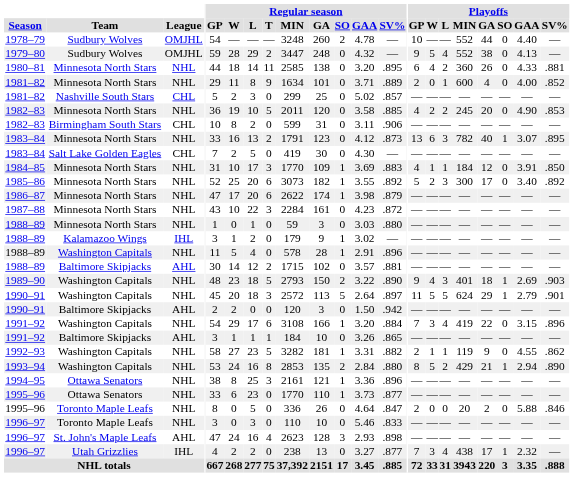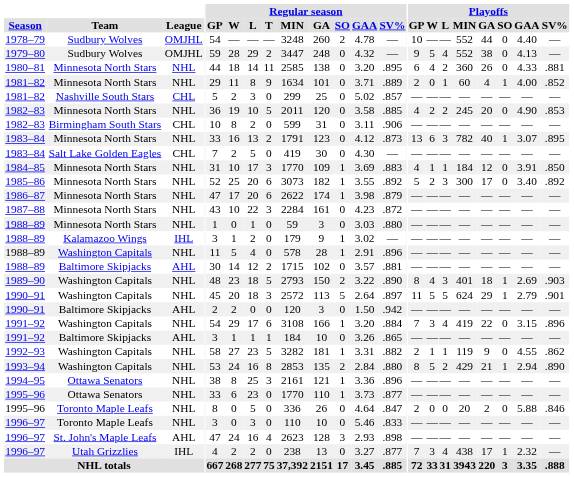 <table border="0" cellpadding="1" cellspacing="0" style="text-align:center; width:90%">
 <tr ALIGN="center" bgcolor="#e0e0e0">
 <th align="center" colspan="3" bgcolor="#ffffff"></th>
 <th align="center" rowspan="99" bgcolor="#ffffff"></th>
 <th align="center" colspan="9" bgcolor="#e0e0e0"><a href='#'>Regular season</a></th>
 <th align="center" rowspan="99" bgcolor="#ffffff"></th>
 <th align="center" colspan="8" bgcolor="#e0e0e0"><a href='#'>Playoffs</a></th>
 </tr>
 <tr ALIGN="center" bgcolor="#e0e0e0">
 <th><a href='#'>Season</a></th>
 <th>Team</th>
 <th>League</th>
 <th>GP</th>
 <th>W</th>
 <th>L</th>
 <th>T</th>
 <th>MIN</th>
 <th>GA</th>
 <th><a href='#'>SO</a></th>
 <th><a href='#'>GAA</a></th>
 <th><a href='#'>SV%</a></th>
 <th>GP</th>
 <th>W</th>
 <th>L</th>
 <th>MIN</th>
 <th>GA</th>
 <th>SO</th>
 <th>GAA</th>
 <th>SV%</th>
 </tr>
 <tr>
 <td><a href='#'>1978–79</a></td>
 <td><a href='#'>Sudbury Wolves</a></td>
 <td><a href='#'>OMJHL</a></td>
 <td>54</td>
 <td>—</td>
 <td>—</td>
 <td>—</td>
 <td>3248</td>
 <td>260</td>
 <td>2</td>
 <td>4.78</td>
 <td>—</td>
 <td>10</td>
 <td>—</td>
 <td>—</td>
 <td>552</td>
 <td>44</td>
 <td>0</td>
 <td>4.40</td>
 <td>—</td>
 </tr>
 <tr bgcolor="#f0f0f0">
 <td><a href='#'>1979–80</a></td>
 <td>Sudbury Wolves</td>
 <td>OMJHL</td>
 <td>59</td>
 <td>28</td>
 <td>29</td>
 <td>2</td>
 <td>3447</td>
 <td>248</td>
 <td>0</td>
 <td>4.32</td>
 <td>—</td>
 <td>9</td>
 <td>5</td>
 <td>4</td>
 <td>552</td>
 <td>38</td>
 <td>0</td>
 <td>4.13</td>
 <td>—</td>
 </tr>
 <tr>
 <td><a href='#'>1980–81</a></td>
 <td><a href='#'>Minnesota North Stars</a></td>
 <td><a href='#'>NHL</a></td>
 <td>44</td>
 <td>18</td>
 <td>14</td>
 <td>11</td>
 <td>2585</td>
 <td>138</td>
 <td>0</td>
 <td>3.20</td>
 <td>.895</td>
 <td>6</td>
 <td>4</td>
 <td>2</td>
 <td>360</td>
 <td>26</td>
 <td>0</td>
 <td>4.33</td>
 <td>.881</td>
 </tr>
 <tr bgcolor="#f0f0f0">
 <td><a href='#'>1981–82</a></td>
 <td>Minnesota North Stars</td>
 <td>NHL</td>
 <td>29</td>
 <td>11</td>
 <td>8</td>
 <td>9</td>
 <td>1634</td>
 <td>101</td>
 <td>0</td>
 <td>3.71</td>
 <td>.889</td>
 <td>2</td>
 <td>0</td>
 <td>1</td>
-<td>600</td>
+<td>60</td>
 <td>4</td>
-<td>0</td>
+<td>1</td>
 <td>4.00</td>
 <td>.852</td>
 </tr>
 <tr>
 <td><a href='#'>1981–82</a></td>
 <td><a href='#'>Nashville South Stars</a></td>
 <td><a href='#'>CHL</a></td>
 <td>5</td>
 <td>2</td>
 <td>3</td>
 <td>0</td>
 <td>299</td>
 <td>25</td>
 <td>0</td>
 <td>5.02</td>
 <td>.857</td>
 <td>—</td>
 <td>—</td>
 <td>—</td>
 <td>—</td>
 <td>—</td>
 <td>—</td>
 <td>—</td>
 <td>—</td>
 </tr>
 <tr bgcolor="#f0f0f0">
 <td><a href='#'>1982–83</a></td>
 <td>Minnesota North Stars</td>
 <td>NHL</td>
 <td>36</td>
 <td>19</td>
 <td>10</td>
 <td>5</td>
 <td>2011</td>
 <td>120</td>
 <td>0</td>
 <td>3.58</td>
 <td>.885</td>
 <td>4</td>
 <td>2</td>
 <td>2</td>
 <td>245</td>
 <td>20</td>
 <td>0</td>
 <td>4.90</td>
 <td>.853</td>
 </tr>
 <tr>
 <td><a href='#'>1982–83</a></td>
 <td><a href='#'>Birmingham South Stars</a></td>
 <td>CHL</td>
 <td>10</td>
 <td>8</td>
 <td>2</td>
 <td>0</td>
 <td>599</td>
 <td>31</td>
 <td>0</td>
 <td>3.11</td>
 <td>.906</td>
 <td>—</td>
 <td>—</td>
 <td>—</td>
 <td>—</td>
 <td>—</td>
 <td>—</td>
 <td>—</td>
 <td>—</td>
 </tr>
 <tr bgcolor="#f0f0f0">
 <td><a href='#'>1983–84</a></td>
 <td>Minnesota North Stars</td>
 <td>NHL</td>
 <td>33</td>
 <td>16</td>
 <td>13</td>
 <td>2</td>
 <td>1791</td>
 <td>123</td>
 <td>0</td>
 <td>4.12</td>
 <td>.873</td>
 <td>13</td>
 <td>6</td>
 <td>3</td>
 <td>782</td>
 <td>40</td>
 <td>1</td>
 <td>3.07</td>
 <td>.895</td>
 </tr>
 <tr>
 <td><a href='#'>1983–84</a></td>
 <td><a href='#'>Salt Lake Golden Eagles</a></td>
 <td>CHL</td>
 <td>7</td>
 <td>2</td>
 <td>5</td>
 <td>0</td>
 <td>419</td>
 <td>30</td>
 <td>0</td>
 <td>4.30</td>
 <td>—</td>
 <td>—</td>
 <td>—</td>
 <td>—</td>
 <td>—</td>
 <td>—</td>
 <td>—</td>
 <td>—</td>
 <td>—</td>
 </tr>
 <tr bgcolor="#f0f0f0">
 <td><a href='#'>1984–85</a></td>
 <td>Minnesota North Stars</td>
 <td>NHL</td>
 <td>31</td>
 <td>10</td>
 <td>17</td>
 <td>3</td>
 <td>1770</td>
 <td>109</td>
 <td>1</td>
 <td>3.69</td>
 <td>.883</td>
 <td>4</td>
 <td>1</td>
 <td>1</td>
 <td>184</td>
 <td>12</td>
 <td>0</td>
 <td>3.91</td>
 <td>.850</td>
 </tr>
 <tr>
 <td><a href='#'>1985–86</a></td>
 <td>Minnesota North Stars</td>
 <td>NHL</td>
 <td>52</td>
 <td>25</td>
 <td>20</td>
 <td>6</td>
 <td>3073</td>
 <td>182</td>
 <td>1</td>
 <td>3.55</td>
 <td>.892</td>
 <td>5</td>
 <td>2</td>
 <td>3</td>
 <td>300</td>
 <td>17</td>
 <td>0</td>
 <td>3.40</td>
 <td>.892</td>
 </tr>
 <tr bgcolor="#f0f0f0">
 <td><a href='#'>1986–87</a></td>
 <td>Minnesota North Stars</td>
 <td>NHL</td>
 <td>47</td>
 <td>17</td>
 <td>20</td>
 <td>6</td>
 <td>2622</td>
 <td>174</td>
 <td>1</td>
 <td>3.98</td>
 <td>.879</td>
 <td>—</td>
 <td>—</td>
 <td>—</td>
 <td>—</td>
 <td>—</td>
 <td>—</td>
 <td>—</td>
 <td>—</td>
 </tr>
 <tr>
 <td><a href='#'>1987–88</a></td>
 <td>Minnesota North Stars</td>
 <td>NHL</td>
 <td>43</td>
 <td>10</td>
 <td>22</td>
 <td>3</td>
 <td>2284</td>
 <td>161</td>
 <td>0</td>
 <td>4.23</td>
 <td>.872</td>
 <td>—</td>
 <td>—</td>
 <td>—</td>
 <td>—</td>
 <td>—</td>
 <td>—</td>
 <td>—</td>
 <td>—</td>
 </tr>
 <tr bgcolor="#f0f0f0">
 <td><a href='#'>1988–89</a></td>
 <td>Minnesota North Stars</td>
 <td>NHL</td>
 <td>1</td>
 <td>0</td>
 <td>1</td>
 <td>0</td>
 <td>59</td>
 <td>3</td>
 <td>0</td>
 <td>3.03</td>
 <td>.880</td>
 <td>—</td>
 <td>—</td>
 <td>—</td>
 <td>—</td>
 <td>—</td>
 <td>—</td>
 <td>—</td>
 <td>—</td>
 </tr>
 <tr>
 <td><a href='#'>1988–89</a></td>
 <td><a href='#'>Kalamazoo Wings</a></td>
 <td><a href='#'>IHL</a></td>
 <td>3</td>
 <td>1</td>
 <td>2</td>
 <td>0</td>
 <td>179</td>
 <td>9</td>
 <td>1</td>
 <td>3.02</td>
 <td>—</td>
 <td>—</td>
 <td>—</td>
 <td>—</td>
 <td>—</td>
 <td>—</td>
 <td>—</td>
 <td>—</td>
 <td>—</td>
 </tr>
 <tr bgcolor="#f0f0f0">
 <td>1988–89</td>
 <td><a href='#'>Washington Capitals</a></td>
 <td>NHL</td>
 <td>11</td>
 <td>5</td>
 <td>4</td>
 <td>0</td>
 <td>578</td>
 <td>28</td>
 <td>1</td>
 <td>2.91</td>
 <td>.896</td>
 <td>—</td>
 <td>—</td>
 <td>—</td>
 <td>—</td>
 <td>—</td>
 <td>—</td>
 <td>—</td>
 <td>—</td>
 </tr>
 <tr>
 <td><a href='#'>1988–89</a></td>
 <td><a href='#'>Baltimore Skipjacks</a></td>
 <td><a href='#'>AHL</a></td>
 <td>30</td>
 <td>14</td>
 <td>12</td>
 <td>2</td>
 <td>1715</td>
 <td>102</td>
 <td>0</td>
 <td>3.57</td>
 <td>.881</td>
 <td>—</td>
 <td>—</td>
 <td>—</td>
 <td>—</td>
 <td>—</td>
 <td>—</td>
 <td>—</td>
 <td>—</td>
 </tr>
 <tr bgcolor="#f0f0f0">
 <td><a href='#'>1989–90</a></td>
 <td>Washington Capitals</td>
 <td>NHL</td>
 <td>48</td>
 <td>23</td>
 <td>18</td>
 <td>5</td>
 <td>2793</td>
 <td>150</td>
 <td>2</td>
 <td>3.22</td>
 <td>.890</td>
-<td>9</td>
+<td>8</td>
 <td>4</td>
 <td>3</td>
 <td>401</td>
 <td>18</td>
 <td>1</td>
 <td>2.69</td>
 <td>.903</td>
 </tr>
 <tr>
 <td><a href='#'>1990–91</a></td>
 <td>Washington Capitals</td>
 <td>NHL</td>
 <td>45</td>
 <td>20</td>
 <td>18</td>
 <td>3</td>
 <td>2572</td>
 <td>113</td>
 <td>5</td>
 <td>2.64</td>
 <td>.897</td>
 <td>11</td>
 <td>5</td>
 <td>5</td>
 <td>624</td>
 <td>29</td>
 <td>1</td>
 <td>2.79</td>
 <td>.901</td>
 </tr>
 <tr bgcolor="#f0f0f0">
 <td><a href='#'>1990–91</a></td>
 <td>Baltimore Skipjacks</td>
 <td>AHL</td>
 <td>2</td>
 <td>2</td>
 <td>0</td>
 <td>0</td>
 <td>120</td>
 <td>3</td>
 <td>0</td>
 <td>1.50</td>
 <td>.942</td>
 <td>—</td>
 <td>—</td>
 <td>—</td>
 <td>—</td>
 <td>—</td>
 <td>—</td>
 <td>—</td>
 <td>—</td>
 </tr>
 <tr>
 <td><a href='#'>1991–92</a></td>
 <td>Washington Capitals</td>
 <td>NHL</td>
 <td>54</td>
 <td>29</td>
 <td>17</td>
 <td>6</td>
 <td>3108</td>
 <td>166</td>
 <td>1</td>
 <td>3.20</td>
 <td>.884</td>
 <td>7</td>
 <td>3</td>
 <td>4</td>
 <td>419</td>
 <td>22</td>
 <td>0</td>
 <td>3.15</td>
 <td>.896</td>
 </tr>
 <tr bgcolor="#f0f0f0">
 <td><a href='#'>1991–92</a></td>
 <td>Baltimore Skipjacks</td>
 <td>AHL</td>
 <td>3</td>
 <td>1</td>
 <td>1</td>
 <td>1</td>
 <td>184</td>
 <td>10</td>
 <td>0</td>
 <td>3.26</td>
 <td>.865</td>
 <td>—</td>
 <td>—</td>
 <td>—</td>
 <td>—</td>
 <td>—</td>
 <td>—</td>
 <td>—</td>
 <td>—</td>
 </tr>
 <tr>
 <td><a href='#'>1992–93</a></td>
 <td>Washington Capitals</td>
 <td>NHL</td>
 <td>58</td>
 <td>27</td>
 <td>23</td>
 <td>5</td>
 <td>3282</td>
 <td>181</td>
 <td>1</td>
 <td>3.31</td>
 <td>.882</td>
 <td>2</td>
 <td>1</td>
 <td>1</td>
 <td>119</td>
 <td>9</td>
 <td>0</td>
 <td>4.55</td>
 <td>.862</td>
 </tr>
 <tr bgcolor="#f0f0f0">
 <td><a href='#'>1993–94</a></td>
 <td>Washington Capitals</td>
 <td>NHL</td>
 <td>53</td>
 <td>24</td>
 <td>16</td>
 <td>8</td>
 <td>2853</td>
 <td>135</td>
 <td>2</td>
 <td>2.84</td>
 <td>.880</td>
 <td>8</td>
 <td>5</td>
 <td>2</td>
 <td>429</td>
 <td>21</td>
 <td>1</td>
 <td>2.94</td>
 <td>.890</td>
 </tr>
 <tr>
 <td><a href='#'>1994–95</a></td>
 <td><a href='#'>Ottawa Senators</a></td>
 <td>NHL</td>
 <td>38</td>
 <td>8</td>
 <td>25</td>
 <td>3</td>
 <td>2161</td>
 <td>121</td>
 <td>1</td>
 <td>3.36</td>
 <td>.896</td>
 <td>—</td>
 <td>—</td>
 <td>—</td>
 <td>—</td>
 <td>—</td>
 <td>—</td>
 <td>—</td>
 <td>—</td>
 </tr>
 <tr bgcolor="#f0f0f0">
 <td><a href='#'>1995–96</a></td>
 <td>Ottawa Senators</td>
 <td>NHL</td>
 <td>33</td>
 <td>6</td>
 <td>23</td>
 <td>0</td>
 <td>1770</td>
 <td>110</td>
 <td>1</td>
 <td>3.73</td>
 <td>.877</td>
 <td>—</td>
 <td>—</td>
 <td>—</td>
 <td>—</td>
 <td>—</td>
 <td>—</td>
 <td>—</td>
 <td>—</td>
 </tr>
 <tr>
 <td>1995–96</td>
 <td><a href='#'>Toronto Maple Leafs</a></td>
 <td>NHL</td>
 <td>8</td>
 <td>0</td>
 <td>5</td>
 <td>0</td>
 <td>336</td>
 <td>26</td>
 <td>0</td>
 <td>4.64</td>
 <td>.847</td>
 <td>2</td>
 <td>0</td>
 <td>0</td>
 <td>20</td>
 <td>2</td>
 <td>0</td>
 <td>5.88</td>
 <td>.846</td>
 </tr>
 <tr bgcolor="#f0f0f0">
 <td><a href='#'>1996–97</a></td>
 <td>Toronto Maple Leafs</td>
 <td>NHL</td>
 <td>3</td>
 <td>0</td>
 <td>3</td>
 <td>0</td>
 <td>110</td>
 <td>10</td>
 <td>0</td>
 <td>5.46</td>
 <td>.833</td>
 <td>—</td>
 <td>—</td>
 <td>—</td>
 <td>—</td>
 <td>—</td>
 <td>—</td>
 <td>—</td>
 <td>—</td>
 </tr>
 <tr>
 <td><a href='#'>1996–97</a></td>
 <td><a href='#'>St. John's Maple Leafs</a></td>
 <td>AHL</td>
 <td>47</td>
 <td>24</td>
 <td>16</td>
 <td>4</td>
 <td>2623</td>
 <td>128</td>
 <td>3</td>
 <td>2.93</td>
 <td>.898</td>
 <td>—</td>
 <td>—</td>
 <td>—</td>
 <td>—</td>
 <td>—</td>
 <td>—</td>
 <td>—</td>
 <td>—</td>
 </tr>
 <tr bgcolor="#f0f0f0">
 <td><a href='#'>1996–97</a></td>
 <td><a href='#'>Utah Grizzlies</a></td>
 <td>IHL</td>
 <td>4</td>
 <td>2</td>
 <td>2</td>
 <td>0</td>
 <td>238</td>
 <td>13</td>
 <td>0</td>
 <td>3.27</td>
 <td>.877</td>
 <td>7</td>
 <td>3</td>
 <td>4</td>
 <td>438</td>
 <td>17</td>
 <td>1</td>
 <td>2.32</td>
 <td>—</td>
 </tr>
 <tr bgcolor="#e0e0e0">
 <th colspan="3">NHL totals</th>
 <th>667</th>
 <th>268</th>
 <th>277</th>
 <th>75</th>
 <th>37,392</th>
 <th>2151</th>
 <th>17</th>
 <th>3.45</th>
 <th>.885</th>
 <th>72</th>
 <th>33</th>
 <th>31</th>
 <th>3943</th>
 <th>220</th>
 <th>3</th>
 <th>3.35</th>
 <th>.888</th>
 </tr>
 </table>
